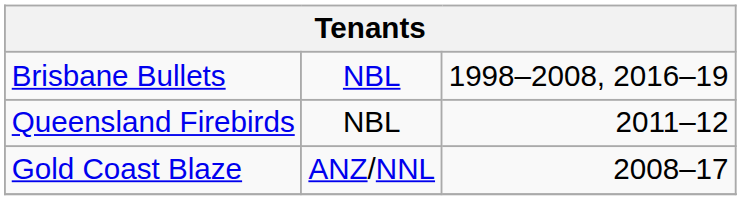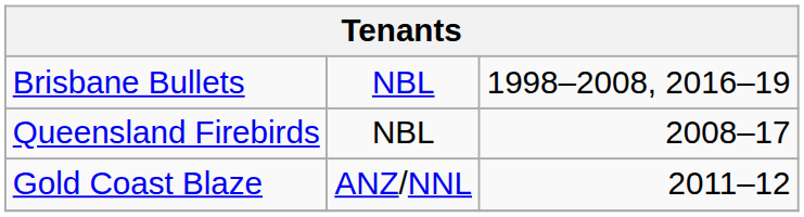 <table class="wikitable" style="float:left; margin-right:1em;">
 <tr>
 <th colspan="3">Tenants</th>
 </tr>
 <tr>
 <td align="left"><a href='#'>Brisbane Bullets</a></td>
 <td align="center"><a href='#'>NBL</a></td>
 <td align="right">1998–2008, 2016–19</td>
 </tr>
 <tr>
 <td align="left"><a href='#'>Queensland Firebirds</a></td>
 <td align="center">NBL</td>
-<td align="right">2011–12</td>
+<td align="right">2008–17</td>
 </tr>
 <tr>
 <td align="left"><a href='#'>Gold Coast Blaze</a></td>
 <td align="center"><a href='#'>ANZ</a>/<a href='#'>NNL</a></td>
-<td align="right">2008–17</td>
+<td align="right">2011–12</td>
 </tr>
 <tr>
 </tr>
 </table>
